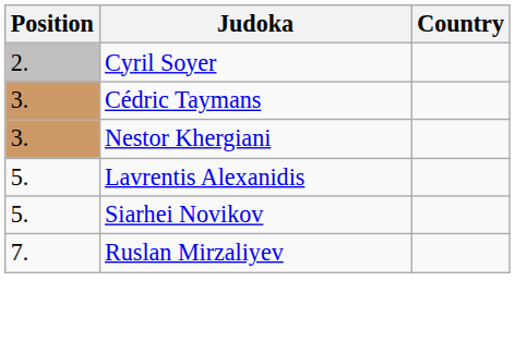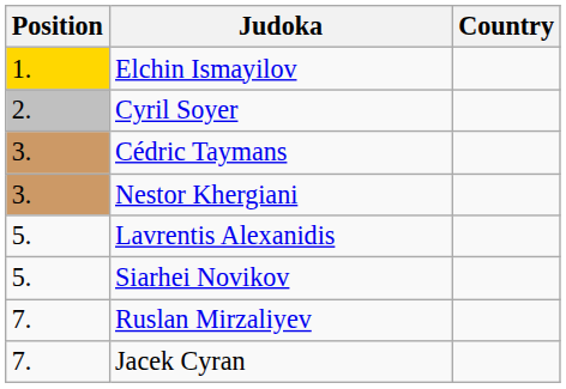 <table class=wikitable>
 <tr>
 <th width=10>Position</th>
 <th width=200>Judoka</th>
 <th width=10>Country</th>
+</tr>
+<tr>
+<td bgcolor=gold>1.</td>
+<td><a href='#'>Elchin Ismayilov</a></td>
+<td></td>
 </tr>
 <tr>
 <td bgcolor="silver">2.</td>
 <td><a href='#'>Cyril Soyer</a></td>
 <td></td>
 </tr>
 <tr>
 <td bgcolor="CC9966">3.</td>
 <td><a href='#'>Cédric Taymans</a></td>
 <td></td>
 </tr>
 <tr>
 <td bgcolor="CC9966">3.</td>
 <td><a href='#'>Nestor Khergiani</a></td>
 <td></td>
 </tr>
 <tr>
 <td>5.</td>
 <td><a href='#'>Lavrentis Alexanidis</a></td>
 <td></td>
 </tr>
 <tr>
 <td>5.</td>
 <td><a href='#'>Siarhei Novikov</a></td>
 <td></td>
 </tr>
 <tr>
 <td>7.</td>
 <td><a href='#'>Ruslan Mirzaliyev</a></td>
 <td></td>
 </tr>
+<tr>
+<td>7.</td>
+<td>Jacek Cyran</td>
+<td></td>
+</tr>
 </table>
